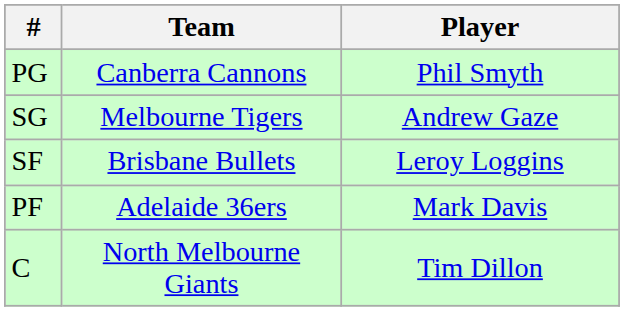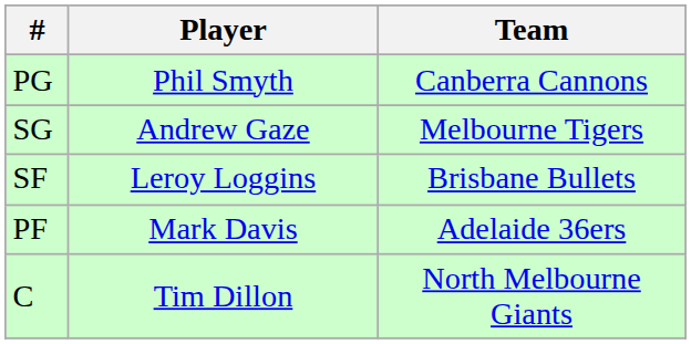 <table class="wikitable" style="text-align:center">
 <tr>
 <th width=25>#</th>
+<th width=150>Player</th>
 <th width=150>Team</th>
-<th width=150>Player</th>
 </tr>
 <tr style="background:#cfc;">
 <td align=left>PG</td>
+<td><a href='#'>Phil Smyth</a></td>
 <td><a href='#'>Canberra Cannons</a></td>
-<td><a href='#'>Phil Smyth</a></td>
 </tr>
 <tr style="background:#cfc;">
 <td align=left>SG</td>
+<td><a href='#'>Andrew Gaze</a></td>
 <td><a href='#'>Melbourne Tigers</a></td>
-<td><a href='#'>Andrew Gaze</a></td>
 </tr>
 <tr style="background:#cfc;">
 <td align=left>SF</td>
+<td><a href='#'>Leroy Loggins</a></td>
 <td><a href='#'>Brisbane Bullets</a></td>
-<td><a href='#'>Leroy Loggins</a></td>
 </tr>
 <tr style="background:#cfc;">
 <td align=left>PF</td>
+<td><a href='#'>Mark Davis</a></td>
 <td><a href='#'>Adelaide 36ers</a></td>
-<td><a href='#'>Mark Davis</a></td>
 </tr>
 <tr style="background:#cfc;">
 <td align=left>C</td>
+<td><a href='#'>Tim Dillon</a></td>
 <td><a href='#'>North Melbourne Giants</a></td>
-<td><a href='#'>Tim Dillon</a></td>
 </tr>
 </table>
